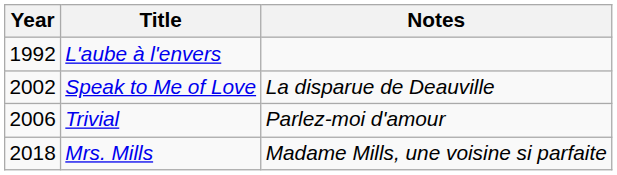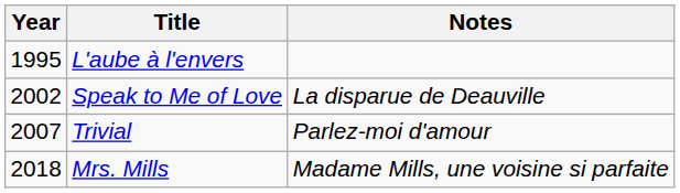 <table class="wikitable">
 <tr>
 <th>Year</th>
 <th>Title</th>
 <th>Notes</th>
 </tr>
 <tr>
-<td>1992</td>
+<td>1995</td>
 <td><em><a href='#'>L'aube à l'envers</a></em></td>
 <td></td>
 </tr>
 <tr>
 <td>2002</td>
 <td><em><a href='#'>Speak to Me of Love</a></em></td>
 <td><em>La disparue de Deauville</em></td>
 </tr>
 <tr>
-<td>2006</td>
+<td>2007</td>
 <td><em><a href='#'>Trivial</a></em></td>
 <td><em>Parlez-moi d'amour</em></td>
 </tr>
 <tr>
 <td>2018</td>
 <td><em><a href='#'>Mrs. Mills</a></em></td>
 <td><em>Madame Mills, une voisine si parfaite</em></td>
 </tr>
 </table>
